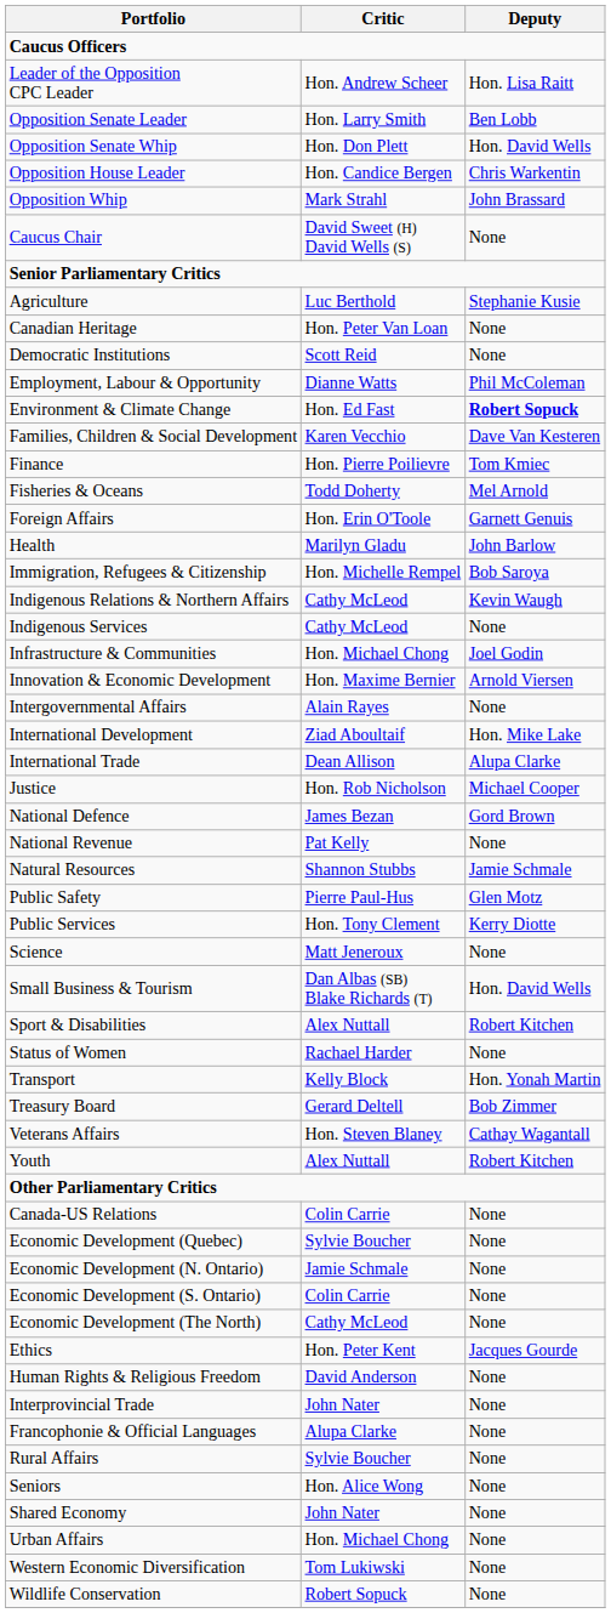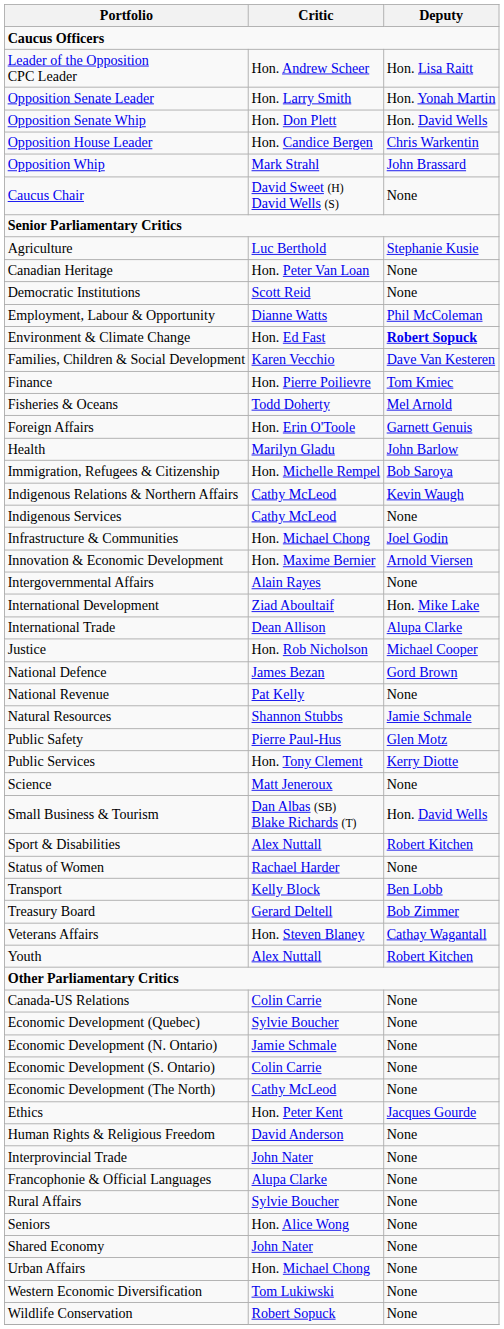 <table class="wikitable collapsible collapsed">
 <tr>
 <th>Portfolio</th>
 <th>Critic</th>
 <th>Deputy</th>
 </tr>
 <tr>
 <td colspan="3"><strong>Caucus Officers</strong></td>
 </tr>
 <tr>
 <td><a href='#'>Leader of the Opposition</a><br>CPC Leader</td>
 <td>Hon. <a href='#'>Andrew Scheer</a></td>
 <td>Hon. <a href='#'>Lisa Raitt</a></td>
 </tr>
 <tr>
 <td><a href='#'>Opposition Senate Leader</a></td>
 <td>Hon. <a href='#'>Larry Smith</a></td>
-<td><a href='#'>Ben Lobb</a></td>
+<td>Hon. <a href='#'>Yonah Martin</a></td>
 </tr>
 <tr>
 <td><a href='#'>Opposition Senate Whip</a></td>
 <td>Hon. <a href='#'>Don Plett</a></td>
 <td>Hon. <a href='#'>David Wells</a></td>
 </tr>
 <tr>
 <td><a href='#'>Opposition House Leader</a></td>
 <td>Hon. <a href='#'>Candice Bergen</a></td>
 <td><a href='#'>Chris Warkentin</a></td>
 </tr>
 <tr>
 <td><a href='#'>Opposition Whip</a></td>
 <td><a href='#'>Mark Strahl</a></td>
 <td><a href='#'>John Brassard</a></td>
 </tr>
 <tr>
 <td><a href='#'>Caucus Chair</a></td>
 <td><a href='#'>David Sweet</a> <small>(H)</small><br><a href='#'>David Wells</a> <small>(S)</small></td>
 <td>None</td>
 </tr>
 <tr>
 <td colspan="3"><strong>Senior Parliamentary Critics</strong></td>
 </tr>
 <tr>
 <td>Agriculture</td>
 <td><a href='#'>Luc Berthold</a></td>
 <td><a href='#'>Stephanie Kusie</a></td>
 </tr>
 <tr>
 <td>Canadian Heritage</td>
 <td>Hon. <a href='#'>Peter Van Loan</a></td>
 <td>None</td>
 </tr>
 <tr>
 <td>Democratic Institutions</td>
 <td><a href='#'>Scott Reid</a></td>
 <td>None</td>
 </tr>
 <tr>
 <td>Employment, Labour & Opportunity</td>
 <td><a href='#'>Dianne Watts</a></td>
 <td><a href='#'>Phil McColeman</a></td>
 </tr>
 <tr>
 <td>Environment & Climate Change</td>
 <td>Hon. <a href='#'>Ed Fast</a></td>
 <td><strong><a href='#'>Robert Sopuck</a></strong></td>
 </tr>
 <tr>
 <td>Families, Children & Social Development</td>
 <td><a href='#'>Karen Vecchio</a></td>
 <td><a href='#'>Dave Van Kesteren</a></td>
 </tr>
 <tr>
 <td>Finance</td>
 <td>Hon. <a href='#'>Pierre Poilievre</a></td>
 <td><a href='#'>Tom Kmiec</a></td>
 </tr>
 <tr>
 <td>Fisheries & Oceans</td>
 <td><a href='#'>Todd Doherty</a></td>
 <td><a href='#'>Mel Arnold</a></td>
 </tr>
 <tr>
 <td>Foreign Affairs</td>
 <td>Hon. <a href='#'>Erin O'Toole</a></td>
 <td><a href='#'>Garnett Genuis</a></td>
 </tr>
 <tr>
 <td>Health</td>
 <td><a href='#'>Marilyn Gladu</a></td>
 <td><a href='#'>John Barlow</a></td>
 </tr>
 <tr>
 <td>Immigration, Refugees & Citizenship</td>
 <td>Hon. <a href='#'>Michelle Rempel</a></td>
 <td><a href='#'>Bob Saroya</a></td>
 </tr>
 <tr>
 <td>Indigenous Relations & Northern Affairs</td>
 <td><a href='#'>Cathy McLeod</a></td>
 <td><a href='#'>Kevin Waugh</a></td>
 </tr>
 <tr>
 <td>Indigenous Services</td>
 <td><a href='#'>Cathy McLeod</a></td>
 <td>None</td>
 </tr>
 <tr>
 <td>Infrastructure & Communities</td>
 <td>Hon. <a href='#'>Michael Chong</a></td>
 <td><a href='#'>Joel Godin</a></td>
 </tr>
 <tr>
 <td>Innovation & Economic Development</td>
 <td>Hon. <a href='#'>Maxime Bernier</a></td>
 <td><a href='#'>Arnold Viersen</a></td>
 </tr>
 <tr>
 <td>Intergovernmental Affairs</td>
 <td><a href='#'>Alain Rayes</a></td>
 <td>None</td>
 </tr>
 <tr>
 <td>International Development</td>
 <td><a href='#'>Ziad Aboultaif</a></td>
 <td>Hon. <a href='#'>Mike Lake</a></td>
 </tr>
 <tr>
 <td>International Trade</td>
 <td><a href='#'>Dean Allison</a></td>
 <td><a href='#'>Alupa Clarke</a></td>
 </tr>
 <tr>
 <td>Justice</td>
 <td>Hon. <a href='#'>Rob Nicholson</a></td>
 <td><a href='#'>Michael Cooper</a></td>
 </tr>
 <tr>
 <td>National Defence</td>
 <td><a href='#'>James Bezan</a></td>
 <td><a href='#'>Gord Brown</a></td>
 </tr>
 <tr>
 <td>National Revenue</td>
 <td><a href='#'>Pat Kelly</a></td>
 <td>None</td>
 </tr>
 <tr>
 <td>Natural Resources</td>
 <td><a href='#'>Shannon Stubbs</a></td>
 <td><a href='#'>Jamie Schmale</a></td>
 </tr>
 <tr>
 <td>Public Safety</td>
 <td><a href='#'>Pierre Paul-Hus</a></td>
 <td><a href='#'>Glen Motz</a></td>
 </tr>
 <tr>
 <td>Public Services</td>
 <td>Hon. <a href='#'>Tony Clement</a></td>
 <td><a href='#'>Kerry Diotte</a></td>
 </tr>
 <tr>
 <td>Science</td>
 <td><a href='#'>Matt Jeneroux</a></td>
 <td>None</td>
 </tr>
 <tr>
 <td>Small Business & Tourism</td>
 <td><a href='#'>Dan Albas</a> <small>(SB)</small><br><a href='#'>Blake Richards</a> <small>(T)</small></td>
 <td>Hon. <a href='#'>David Wells</a></td>
 </tr>
 <tr>
 <td>Sport & Disabilities</td>
 <td><a href='#'>Alex Nuttall</a></td>
 <td><a href='#'>Robert Kitchen</a></td>
 </tr>
 <tr>
 <td>Status of Women</td>
 <td><a href='#'>Rachael Harder</a></td>
 <td>None</td>
 </tr>
 <tr>
 <td>Transport</td>
 <td><a href='#'>Kelly Block</a></td>
-<td>Hon. <a href='#'>Yonah Martin</a></td>
+<td><a href='#'>Ben Lobb</a></td>
 </tr>
 <tr>
 <td>Treasury Board</td>
 <td><a href='#'>Gerard Deltell</a></td>
 <td><a href='#'>Bob Zimmer</a></td>
 </tr>
 <tr>
 <td>Veterans Affairs</td>
 <td>Hon. <a href='#'>Steven Blaney</a></td>
 <td><a href='#'>Cathay Wagantall</a></td>
 </tr>
 <tr>
 <td>Youth</td>
 <td><a href='#'>Alex Nuttall</a></td>
 <td><a href='#'>Robert Kitchen</a></td>
 </tr>
 <tr>
 <td colspan="3"><strong>Other Parliamentary Critics</strong></td>
 </tr>
 <tr>
 <td>Canada-US Relations</td>
 <td><a href='#'>Colin Carrie</a></td>
 <td>None</td>
 </tr>
 <tr>
 <td>Economic Development (Quebec)</td>
 <td><a href='#'>Sylvie Boucher</a></td>
 <td>None</td>
 </tr>
 <tr>
 <td>Economic Development (N. Ontario)</td>
 <td><a href='#'>Jamie Schmale</a></td>
 <td>None</td>
 </tr>
 <tr>
 <td>Economic Development (S. Ontario)</td>
 <td><a href='#'>Colin Carrie</a></td>
 <td>None</td>
 </tr>
 <tr>
 <td>Economic Development (The North)</td>
 <td><a href='#'>Cathy McLeod</a></td>
 <td>None</td>
 </tr>
 <tr>
 <td>Ethics</td>
 <td>Hon. <a href='#'>Peter Kent</a></td>
 <td><a href='#'>Jacques Gourde</a></td>
 </tr>
 <tr>
 <td>Human Rights & Religious Freedom</td>
 <td><a href='#'>David Anderson</a></td>
 <td>None</td>
 </tr>
 <tr>
 <td>Interprovincial Trade</td>
 <td><a href='#'>John Nater</a></td>
 <td>None</td>
 </tr>
 <tr>
 <td>Francophonie & Official Languages</td>
 <td><a href='#'>Alupa Clarke</a></td>
 <td>None</td>
 </tr>
 <tr>
 <td>Rural Affairs</td>
 <td><a href='#'>Sylvie Boucher</a></td>
 <td>None</td>
 </tr>
 <tr>
 <td>Seniors</td>
 <td>Hon. <a href='#'>Alice Wong</a></td>
 <td>None</td>
 </tr>
 <tr>
 <td>Shared Economy</td>
 <td><a href='#'>John Nater</a></td>
 <td>None</td>
 </tr>
 <tr>
 <td>Urban Affairs</td>
 <td>Hon. <a href='#'>Michael Chong</a></td>
 <td>None</td>
 </tr>
 <tr>
 <td>Western Economic Diversification</td>
 <td><a href='#'>Tom Lukiwski</a></td>
 <td>None</td>
 </tr>
 <tr>
 <td>Wildlife Conservation</td>
 <td><a href='#'>Robert Sopuck</a></td>
 <td>None</td>
 </tr>
 <tr>
 </tr>
 </table>
